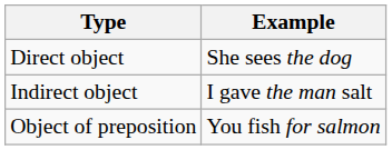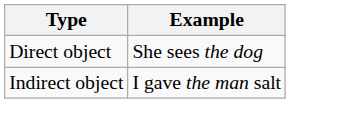 <table class="wikitable">
 <tr>
 <th>Type</th>
 <th>Example</th>
 </tr>
 <tr>
 <td>Direct object</td>
 <td>She sees <em>the dog</em></td>
 </tr>
 <tr>
 <td>Indirect object</td>
 <td>I gave  <em>the man</em> salt</td>
 </tr>
-<tr>
-<td>Object of preposition</td>
-<td>You fish <em>for salmon</em></td>
-</tr>
 </table>
